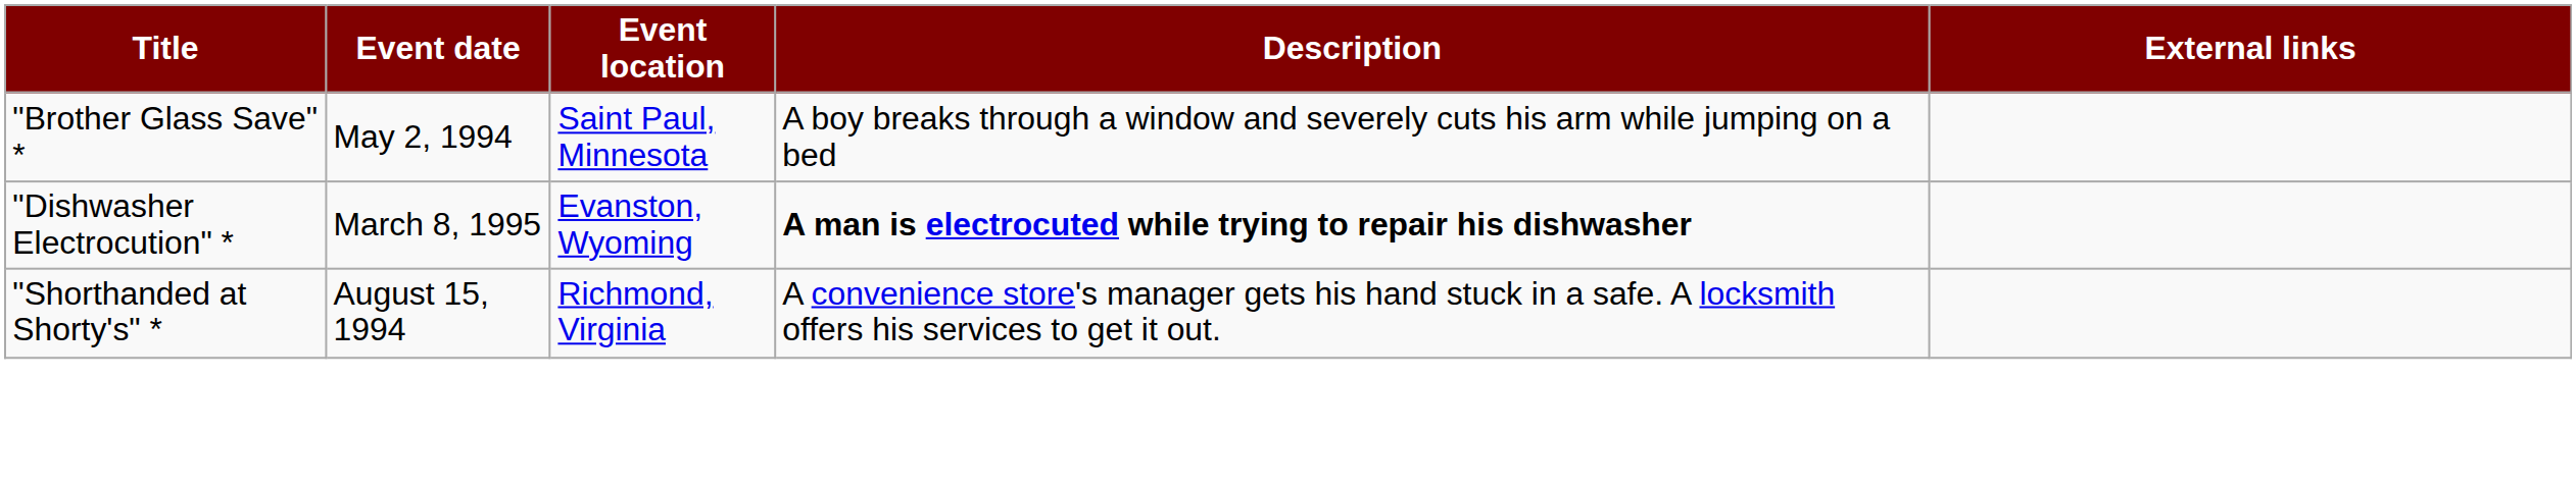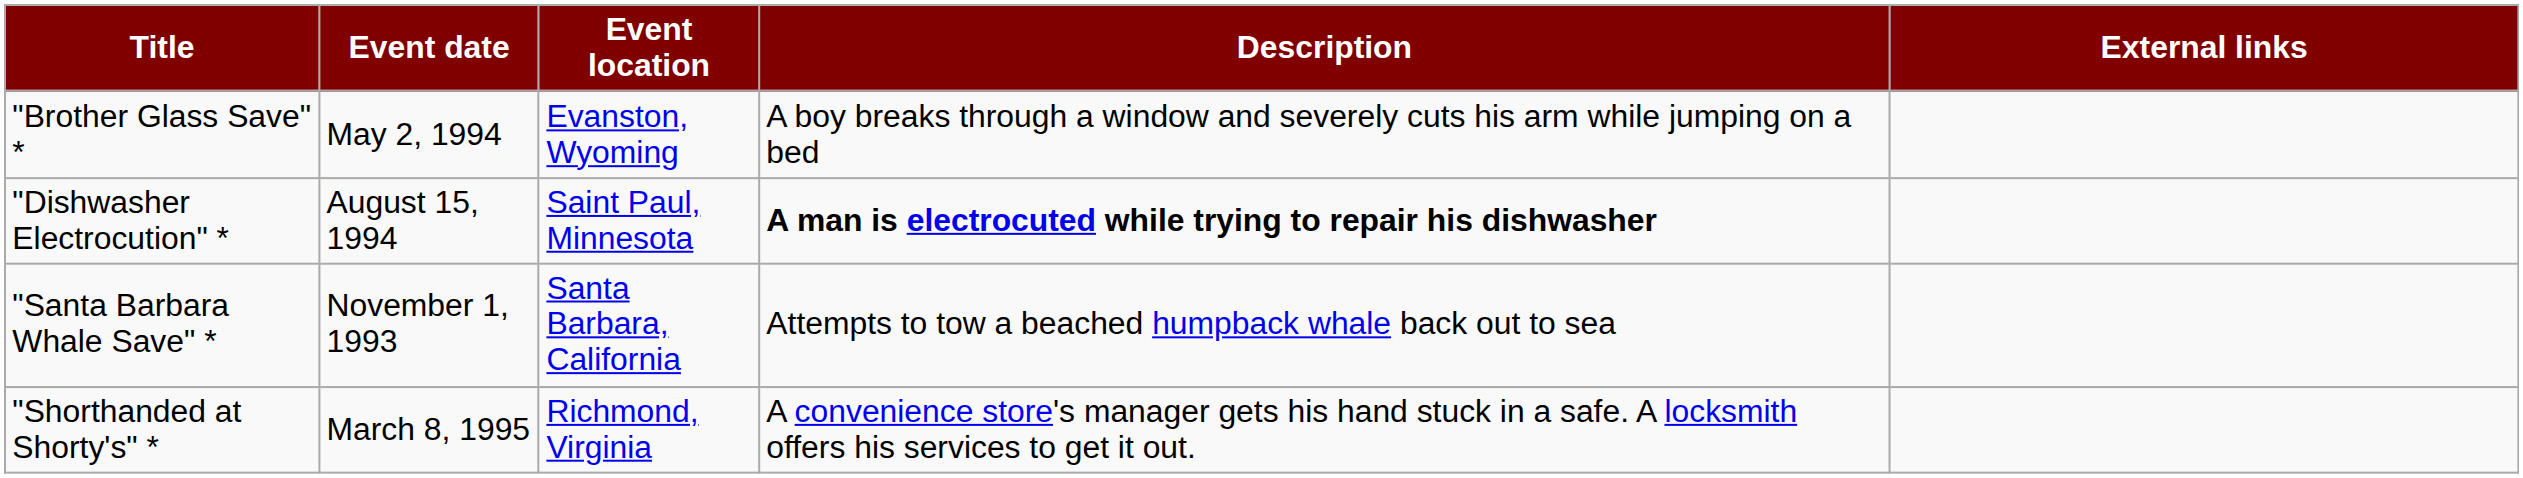 <table class="wikitable" style="width: 100%;">
 <tr>
 <th style="background: #800000; color: #FFFFFF; width: 10%;">Title</th>
 <th style="background: #800000; color: #FFFFFF; width: 7%;">Event date</th>
 <th style="background: #800000; color: #FFFFFF; width: 7%;">Event location</th>
 <th style="background: #800000; color: #FFFFFF; width: 36%;">Description</th>
 <th style="background: #800000; color: #FFFFFF; width: 20%;">External links</th>
 </tr>
 <tr>
 <td>"Brother Glass Save" *</td>
 <td>May 2, 1994</td>
-<td><a href='#'>Saint Paul, Minnesota</a></td>
+<td><a href='#'>Evanston, Wyoming</a></td>
 <td>A boy breaks through a window and severely cuts his arm while jumping on a bed</td>
 <td></td>
 </tr>
 <tr>
 <td>"Dishwasher Electrocution" *</td>
-<td>March 8, 1995</td>
-<td><a href='#'>Evanston, Wyoming</a></td>
+<td>August 15, 1994</td>
+<td><a href='#'>Saint Paul, Minnesota</a></td>
 <td><strong>A man is <a href='#'>electrocuted</a> while trying to repair his dishwasher</strong></td>
 <td></td>
 </tr>
 <tr>
+<td>"Santa Barbara Whale Save" *</td>
+<td>November 1, 1993</td>
+<td><a href='#'>Santa Barbara, California</a></td>
+<td>Attempts to tow a beached <a href='#'>humpback whale</a> back out to sea</td>
+<td></td>
+</tr>
+<tr>
 <td>"Shorthanded at Shorty's" *</td>
-<td>August 15, 1994</td>
+<td>March 8, 1995</td>
 <td><a href='#'>Richmond, Virginia</a></td>
 <td>A <a href='#'>convenience store</a>'s manager gets his hand stuck in a safe. A <a href='#'>locksmith</a> offers his services to get it out.</td>
 <td></td>
 </tr>
 </table>
